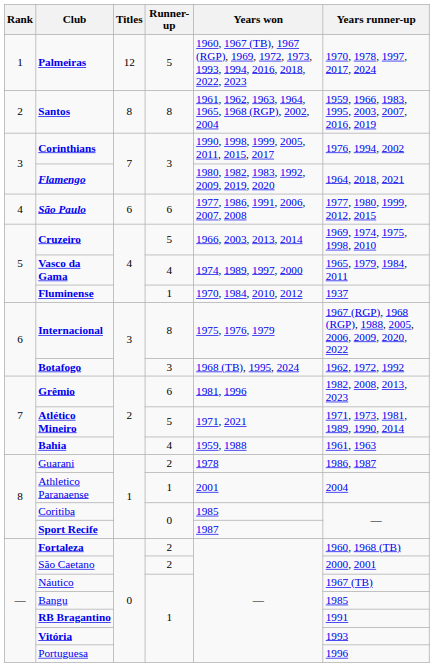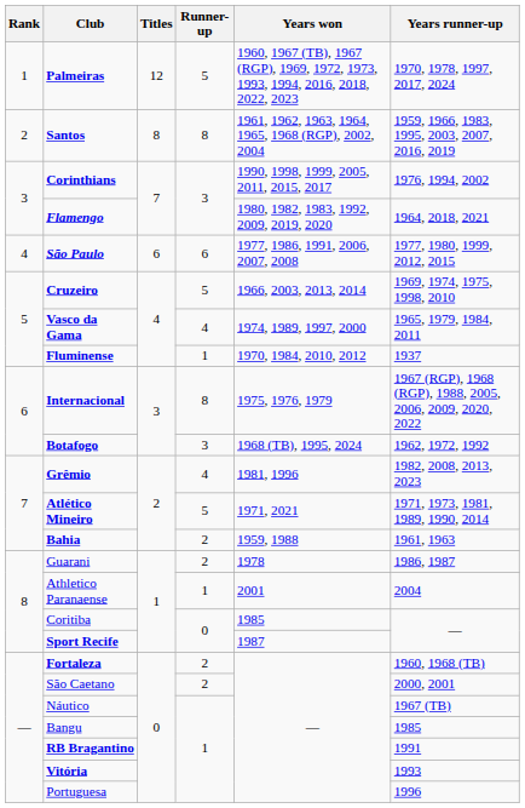 <table class="wikitable sortable">
 <tr>
 <th>Rank</th>
 <th>Club</th>
 <th>Titles</th>
 <th>Runner-up</th>
 <th>Years won</th>
 <th>Years runner-up</th>
 </tr>
 <tr>
 <td align="center">1</td>
 <td> <strong><a href='#'>Palmeiras</a></strong></td>
 <td align=center>12</td>
 <td align=center>5</td>
 <td><a href='#'>1960</a>, <a href='#'>1967 (TB)</a>, <a href='#'>1967 (RGP)</a>, <a href='#'>1969</a>, <a href='#'>1972</a>, <a href='#'>1973</a>, <a href='#'>1993</a>, <a href='#'>1994</a>, <a href='#'>2016</a>, <a href='#'>2018</a>, <a href='#'>2022</a>, <a href='#'>2023</a></td>
 <td><a href='#'>1970</a>, <a href='#'>1978</a>, <a href='#'>1997</a>, <a href='#'>2017</a>, <a href='#'>2024</a></td>
 </tr>
 <tr>
 <td align="center">2</td>
 <td> <strong><a href='#'>Santos</a></strong></td>
 <td align=center>8</td>
 <td align=center>8</td>
 <td><a href='#'>1961</a>, <a href='#'>1962</a>, <a href='#'>1963</a>, <a href='#'>1964</a>, <a href='#'>1965</a>, <a href='#'>1968 (RGP)</a>, <a href='#'>2002</a>, <a href='#'>2004</a></td>
 <td><a href='#'>1959</a>, <a href='#'>1966</a>, <a href='#'>1983</a>, <a href='#'>1995</a>, <a href='#'>2003</a>, <a href='#'>2007</a>, <a href='#'>2016</a>, <a href='#'>2019</a></td>
 </tr>
 <tr>
 <td align="center" rowspan="2">3</td>
 <td> <strong><a href='#'>Corinthians</a></strong></td>
 <td rowspan="2" align="center">7</td>
 <td rowspan="2" align="center">3</td>
 <td><a href='#'>1990</a>, <a href='#'>1998</a>, <a href='#'>1999</a>, <a href='#'>2005</a>, <a href='#'>2011</a>, <a href='#'>2015</a>, <a href='#'>2017</a></td>
 <td><a href='#'>1976</a>, <a href='#'>1994</a>, <a href='#'>2002</a></td>
 </tr>
 <tr>
 <td> <strong><em><a href='#'>Flamengo</a></em></strong></td>
 <td><a href='#'>1980</a>, <a href='#'>1982</a>, <a href='#'>1983</a>, <a href='#'>1992</a>, <a href='#'>2009</a>, <a href='#'>2019</a>, <a href='#'>2020</a></td>
 <td><a href='#'>1964</a>, <a href='#'>2018</a>, <a href='#'>2021</a></td>
 </tr>
 <tr>
 <td align="center">4</td>
 <td> <strong><em><a href='#'>São Paulo</a></em></strong></td>
 <td align=center>6</td>
 <td align=center>6</td>
 <td><a href='#'>1977</a>, <a href='#'>1986</a>, <a href='#'>1991</a>, <a href='#'>2006</a>, <a href='#'>2007</a>, <a href='#'>2008</a></td>
 <td><a href='#'>1977</a>, <a href='#'>1980</a>, <a href='#'>1999</a>, <a href='#'>2012</a>, <a href='#'>2015</a></td>
 </tr>
 <tr>
 <td align="center" rowspan="3">5</td>
 <td> <strong><a href='#'>Cruzeiro</a></strong></td>
 <td rowspan="3" align="center">4</td>
 <td align=center>5</td>
 <td><a href='#'>1966</a>, <a href='#'>2003</a>, <a href='#'>2013</a>, <a href='#'>2014</a></td>
 <td><a href='#'>1969</a>, <a href='#'>1974</a>, <a href='#'>1975</a>, <a href='#'>1998</a>, <a href='#'>2010</a></td>
 </tr>
 <tr>
 <td> <strong><a href='#'>Vasco da Gama</a></strong></td>
 <td align=center>4</td>
 <td><a href='#'>1974</a>, <a href='#'>1989</a>, <a href='#'>1997</a>, <a href='#'>2000</a></td>
 <td><a href='#'>1965</a>, <a href='#'>1979</a>, <a href='#'>1984</a>, <a href='#'>2011</a></td>
 </tr>
 <tr>
 <td> <strong><a href='#'>Fluminense</a></strong></td>
 <td align=center>1</td>
 <td><a href='#'>1970</a>, <a href='#'>1984</a>, <a href='#'>2010</a>, <a href='#'>2012</a></td>
 <td><a href='#'>1937</a></td>
 </tr>
 <tr>
 <td rowspan="2" align="center">6</td>
 <td> <strong><a href='#'>Internacional</a></strong></td>
 <td rowspan="2" align="center">3</td>
 <td align=center>8</td>
 <td><a href='#'>1975</a>, <a href='#'>1976</a>, <a href='#'>1979</a></td>
 <td><a href='#'>1967 (RGP)</a>, <a href='#'>1968 (RGP)</a>, <a href='#'>1988</a>, <a href='#'>2005</a>, <a href='#'>2006</a>, <a href='#'>2009</a>, <a href='#'>2020</a>, <a href='#'>2022</a></td>
 </tr>
 <tr>
 <td> <strong><a href='#'>Botafogo</a></strong></td>
 <td align="center">3</td>
 <td><a href='#'>1968 (TB)</a>, <a href='#'>1995</a>, <a href='#'>2024</a></td>
 <td><a href='#'>1962</a>, <a href='#'>1972</a>, <a href='#'>1992</a></td>
 </tr>
 <tr>
 <td rowspan="3" align="center">7</td>
 <td> <strong><a href='#'>Grêmio</a></strong></td>
 <td rowspan="3" align="center">2</td>
-<td align="center">6</td>
+<td align="center">4</td>
 <td><a href='#'>1981</a>, <a href='#'>1996</a></td>
 <td><a href='#'>1982</a>, <a href='#'>2008</a>, <a href='#'>2013</a>, <a href='#'>2023</a></td>
 </tr>
 <tr>
 <td> <strong><a href='#'>Atlético Mineiro</a></strong></td>
 <td align=center>5</td>
 <td><a href='#'>1971</a>, <a href='#'>2021</a></td>
 <td><a href='#'>1971</a>, <a href='#'>1973</a>, <a href='#'>1981</a>, <a href='#'>1989</a>, <a href='#'>1990</a>, <a href='#'>2014</a></td>
 </tr>
 <tr>
 <td> <strong><a href='#'>Bahia</a></strong></td>
-<td align=center>4</td>
+<td align=center>2</td>
 <td><a href='#'>1959</a>, <a href='#'>1988</a></td>
 <td><a href='#'>1961</a>, <a href='#'>1963</a></td>
 </tr>
 <tr>
 <td align="center" rowspan="4">8</td>
 <td> <a href='#'>Guarani</a></td>
 <td rowspan="4" align="center">1</td>
 <td align=center>2</td>
 <td><a href='#'>1978</a></td>
 <td><a href='#'>1986</a>, <a href='#'>1987</a></td>
 </tr>
 <tr>
 <td> <a href='#'>Athletico Paranaense</a></td>
 <td align=center>1</td>
 <td><a href='#'>2001</a></td>
 <td><a href='#'>2004</a></td>
 </tr>
 <tr>
 <td> <a href='#'>Coritiba</a></td>
 <td rowspan="2" align="center">0</td>
 <td><a href='#'>1985</a></td>
 <td rowspan="2" align="center">—</td>
 </tr>
 <tr>
 <td> <strong><a href='#'>Sport Recife</a></strong></td>
 <td><a href='#'>1987</a></td>
 </tr>
 <tr>
 <td align="center" rowspan="7">—</td>
 <td> <strong><a href='#'>Fortaleza</a></strong></td>
 <td rowspan="7" align="center">0</td>
 <td align=center>2</td>
 <td rowspan="7" align="center">—</td>
 <td><a href='#'>1960</a>, <a href='#'>1968 (TB)</a></td>
 </tr>
 <tr>
 <td> <a href='#'>São Caetano</a></td>
 <td align=center>2</td>
 <td><a href='#'>2000</a>, <a href='#'>2001</a></td>
 </tr>
 <tr>
 <td> <a href='#'>Náutico</a></td>
 <td rowspan="5" align="center">1</td>
 <td><a href='#'>1967 (TB)</a></td>
 </tr>
 <tr>
 <td> <a href='#'>Bangu</a></td>
 <td><a href='#'>1985</a></td>
 </tr>
 <tr>
 <td> <strong><a href='#'>RB Bragantino</a></strong></td>
 <td><a href='#'>1991</a></td>
 </tr>
 <tr>
 <td> <strong><a href='#'>Vitória</a></strong></td>
 <td><a href='#'>1993</a></td>
 </tr>
 <tr>
 <td> <a href='#'>Portuguesa</a></td>
 <td><a href='#'>1996</a></td>
 </tr>
 </table>
